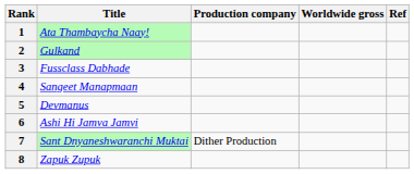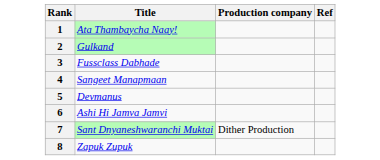 <table class="wikitable sortable" style="margin:auto; margin:auto;">
 <tr>
 <th>Rank</th>
 <th>Title</th>
 <th>Production company</th>
-<th>Worldwide gross</th>
 <th>Ref</th>
 </tr>
 <tr>
 <th>1</th>
 <td style="text-align:left; background:#b6fcb6;"><em><a href='#'>Ata Thambaycha Naay!</a></em></td>
-<td></td>
 <td></td>
 <td></td>
 </tr>
 <tr>
 <th>2</th>
 <td style="text-align:left; background:#b6fcb6;"><em><a href='#'>Gulkand</a></em></td>
 <td></td>
 <td></td>
-<td></td>
 </tr>
 <tr>
 <th>3</th>
 <td style="text-align:left;"><em><a href='#'>Fussclass Dabhade</a></em></td>
-<td></td>
 <td></td>
 <td></td>
 </tr>
 <tr>
 <th>4</th>
 <td style="text-align:left;"><em><a href='#'>Sangeet Manapmaan</a></em></td>
 <td></td>
 <td></td>
-<td></td>
 </tr>
 <tr>
 <th>5</th>
 <td style="text-align:left;"><em><a href='#'>Devmanus</a></em></td>
-<td></td>
 <td></td>
 <td></td>
 </tr>
 <tr>
 <th>6</th>
 <td style="text-align:left;"><em><a href='#'>Ashi Hi Jamva Jamvi</a></em></td>
 <td></td>
 <td></td>
-<td></td>
 </tr>
 <tr>
 <th>7</th>
 <td style="text-align:left; background:#b6fcb6;"><em><a href='#'>Sant Dnyaneshwaranchi Muktai</a></em></td>
 <td>Dither Production</td>
-<td></td>
 <td></td>
 </tr>
 <tr>
 <th>8</th>
 <td style="text-align:left;"><em><a href='#'>Zapuk Zupuk</a></em></td>
 <td></td>
 <td></td>
-<td></td>
 </tr>
 </table>
